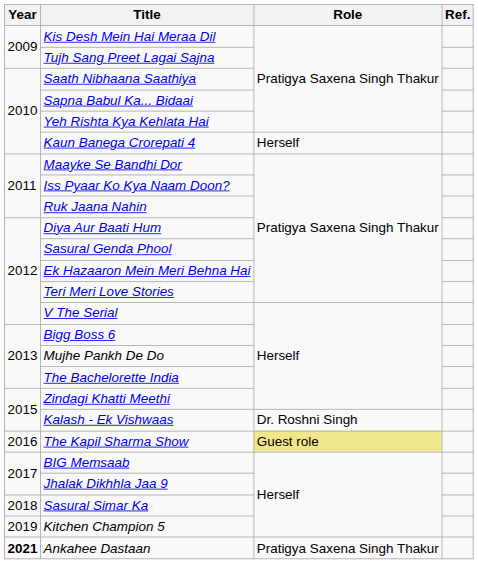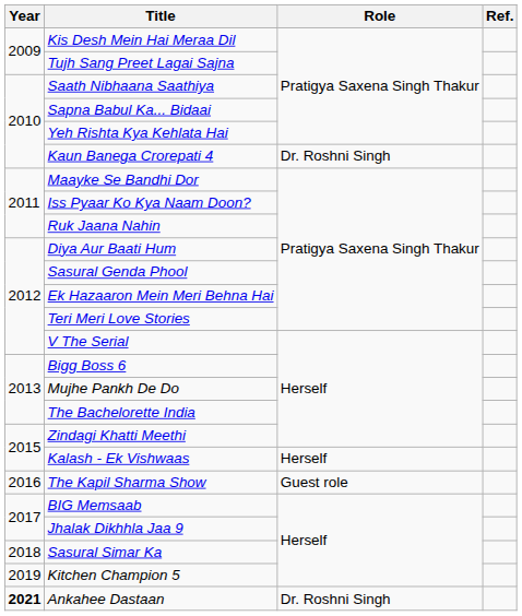 <table class="wikitable sortable">
 <tr>
 <th>Year</th>
 <th>Title</th>
 <th>Role</th>
 <th class="unsortable">Ref.</th>
 </tr>
 <tr>
 <td rowspan="2">2009</td>
 <td><em><a href='#'>Kis Desh Mein Hai Meraa Dil</a></em></td>
 <td rowspan="5">Pratigya Saxena Singh Thakur</td>
 <td></td>
 </tr>
 <tr>
 <td><em><a href='#'>Tujh Sang Preet Lagai Sajna</a></em></td>
 <td></td>
 </tr>
 <tr>
 <td rowspan="4">2010</td>
 <td><em><a href='#'>Saath Nibhaana Saathiya</a></em></td>
 <td></td>
 </tr>
 <tr>
 <td><em><a href='#'>Sapna Babul Ka... Bidaai</a></em></td>
 <td></td>
 </tr>
 <tr>
 <td><em><a href='#'>Yeh Rishta Kya Kehlata Hai</a></em></td>
 <td></td>
 </tr>
 <tr>
 <td><em><a href='#'>Kaun Banega Crorepati 4</a></em></td>
-<td>Herself</td>
+<td>Dr. Roshni Singh</td>
 <td></td>
 </tr>
 <tr>
 <td rowspan="3">2011</td>
 <td><em><a href='#'>Maayke Se Bandhi Dor</a></em></td>
 <td rowspan="7">Pratigya Saxena Singh Thakur</td>
 <td></td>
 </tr>
 <tr>
 <td><em><a href='#'>Iss Pyaar Ko Kya Naam Doon?</a></em></td>
 <td></td>
 </tr>
 <tr>
 <td><em><a href='#'>Ruk Jaana Nahin</a></em></td>
 <td></td>
 </tr>
 <tr>
 <td rowspan="5">2012</td>
 <td><em><a href='#'>Diya Aur Baati Hum</a></em></td>
 <td></td>
 </tr>
 <tr>
 <td><em><a href='#'>Sasural Genda Phool</a></em></td>
 <td></td>
 </tr>
 <tr>
 <td><em><a href='#'>Ek Hazaaron Mein Meri Behna Hai</a></em></td>
 <td></td>
 </tr>
 <tr>
 <td><em><a href='#'>Teri Meri Love Stories</a></em></td>
 <td></td>
 </tr>
 <tr>
 <td><em><a href='#'>V The Serial</a></em></td>
 <td rowspan="5">Herself</td>
 <td></td>
 </tr>
 <tr>
 <td rowspan="3">2013</td>
 <td><em><a href='#'>Bigg Boss 6</a></em></td>
 <td></td>
 </tr>
 <tr>
 <td><em>Mujhe Pankh De Do</em></td>
 <td></td>
 </tr>
 <tr>
 <td><em><a href='#'>The Bachelorette India</a></em></td>
 <td></td>
 </tr>
 <tr>
 <td rowspan="2">2015</td>
 <td><em><a href='#'>Zindagi Khatti Meethi</a></em></td>
 <td></td>
 </tr>
 <tr>
 <td><em><a href='#'>Kalash - Ek Vishwaas</a></em></td>
-<td>Dr. Roshni Singh</td>
+<td>Herself</td>
 <td></td>
 </tr>
 <tr>
 <td>2016</td>
 <td><em><a href='#'>The Kapil Sharma Show</a></em></td>
-<td style="background: khaki;">Guest role</td>
+<td>Guest role</td>
 <td></td>
 </tr>
 <tr>
 <td rowspan="2">2017</td>
 <td><em><a href='#'>BIG Memsaab</a></em></td>
 <td rowspan="4">Herself</td>
 <td></td>
 </tr>
 <tr>
 <td><em><a href='#'>Jhalak Dikhhla Jaa 9</a></em></td>
 <td></td>
 </tr>
 <tr>
 <td>2018</td>
 <td><em><a href='#'>Sasural Simar Ka</a></em></td>
 <td></td>
 </tr>
 <tr>
 <td>2019</td>
 <td><em>Kitchen Champion 5</em></td>
 <td></td>
 </tr>
 <tr>
 <td><strong>2021</strong></td>
 <td><em>Ankahee Dastaan</em></td>
-<td>Pratigya Saxena Singh Thakur</td>
+<td>Dr. Roshni Singh</td>
 <td></td>
 </tr>
 </table>
